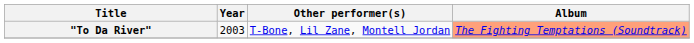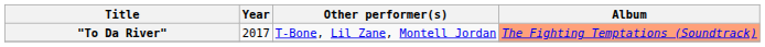 <table class="wikitable plainrowheaders" style="text-align:center;">
 <tr>
 <th scope="col" style="width:20em;">Title</th>
 <th scope="col">Year</th>
 <th scope="col">Other performer(s)</th>
 <th scope="col">Album</th>
 </tr>
 <tr>
 <th scope="row">"To Da River"</th>
-<td>2003</td>
+<td>2017</td>
 <td><a href='#'>T-Bone</a>, <a href='#'>Lil Zane</a>, <a href='#'>Montell Jordan</a></td>
 <td style="background: lightsalmon;"><em><a href='#'>The Fighting Temptations (Soundtrack)</a></em></td>
 </tr>
 <tr>
 </tr>
 </table>
